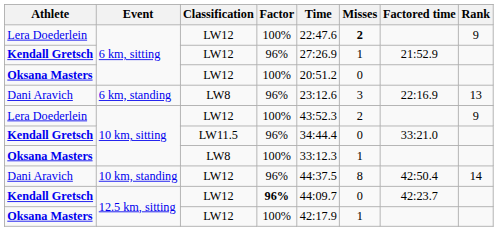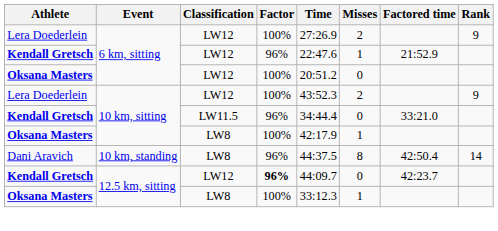 <table class=wikitable style=font-size:90%;text-align:center>
 <tr>
 <th>Athlete</th>
 <th>Event</th>
 <th>Classification</th>
 <th>Factor</th>
 <th>Time</th>
 <th>Misses</th>
 <th>Factored time</th>
 <th>Rank</th>
 </tr>
 <tr>
 <td align=left><a href='#'>Lera Doederlein</a></td>
 <td align=left rowspan=3><a href='#'>6 km, sitting</a></td>
 <td>LW12</td>
 <td>100%</td>
-<td>22:47.6</td>
-<td><strong>2</strong></td>
+<td>27:26.9</td>
+<td>2</td>
 <td></td>
 <td>9</td>
 </tr>
 <tr>
 <td align=left><strong><a href='#'>Kendall Gretsch</a></strong></td>
 <td>LW12</td>
 <td>96%</td>
-<td>27:26.9</td>
+<td>22:47.6</td>
 <td>1</td>
 <td>21:52.9</td>
 <td></td>
 </tr>
 <tr>
 <td align=left><strong><a href='#'>Oksana Masters</a></strong></td>
 <td>LW12</td>
 <td>100%</td>
 <td>20:51.2</td>
 <td>0</td>
 <td></td>
 <td></td>
-</tr>
-<tr>
-<td align=left><a href='#'>Dani Aravich</a></td>
-<td align=left><a href='#'>6 km, standing</a></td>
-<td>LW8</td>
-<td>96%</td>
-<td>23:12.6</td>
-<td>3</td>
-<td>22:16.9</td>
-<td>13</td>
 </tr>
 <tr>
 <td align=left><a href='#'>Lera Doederlein</a></td>
 <td align=left rowspan=3><a href='#'>10 km, sitting</a></td>
 <td>LW12</td>
 <td>100%</td>
 <td>43:52.3</td>
 <td>2</td>
 <td></td>
 <td>9</td>
 </tr>
 <tr>
 <td align=left><strong><a href='#'>Kendall Gretsch</a></strong></td>
 <td>LW11.5</td>
 <td>96%</td>
 <td>34:44.4</td>
 <td>0</td>
 <td>33:21.0</td>
 <td></td>
 </tr>
 <tr>
 <td align=left><strong><a href='#'>Oksana Masters</a></strong></td>
 <td>LW8</td>
 <td>100%</td>
-<td>33:12.3</td>
+<td>42:17.9</td>
 <td>1</td>
 <td></td>
 <td></td>
 </tr>
 <tr>
 <td align=left><a href='#'>Dani Aravich</a></td>
 <td align=left><a href='#'>10 km, standing</a></td>
-<td>LW12</td>
+<td>LW8</td>
 <td>96%</td>
 <td>44:37.5</td>
 <td>8</td>
 <td>42:50.4</td>
 <td>14</td>
 </tr>
 <tr>
 <td align=left><strong><a href='#'>Kendall Gretsch</a></strong></td>
 <td align=left rowspan=2><a href='#'>12.5 km, sitting</a></td>
 <td>LW12</td>
 <td><strong>96%</strong></td>
 <td>44:09.7</td>
 <td>0</td>
 <td>42:23.7</td>
 <td></td>
 </tr>
 <tr>
 <td align=left><strong><a href='#'>Oksana Masters</a></strong></td>
-<td>LW12</td>
+<td>LW8</td>
 <td>100%</td>
-<td>42:17.9</td>
+<td>33:12.3</td>
 <td>1</td>
 <td></td>
 <td></td>
 </tr>
 </table>
